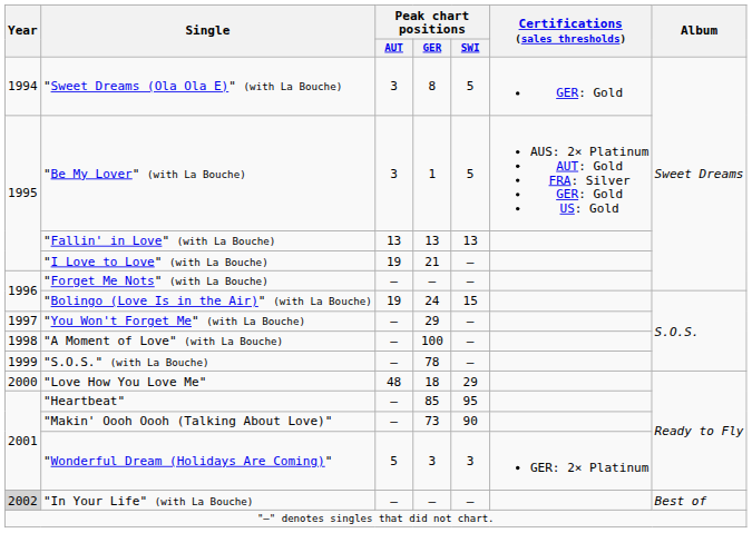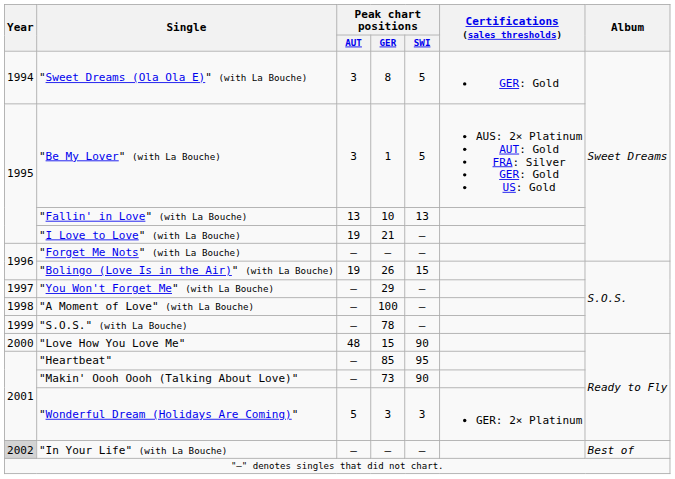 <table class="wikitable" style="text-align:center;">
 <tr>
 <th rowspan="2">Year</th>
 <th rowspan="2">Single</th>
 <th colspan="3">Peak chart positions</th>
 <th rowspan="2"><a href='#'>Certifications</a><br><small>(<a href='#'>sales thresholds</a>)</small></th>
 <th rowspan="2">Album</th>
 </tr>
 <tr style="font-size:smaller;">
 <th width="35"><a href='#'>AUT</a><br></th>
 <th width="35"><a href='#'>GER</a><br></th>
 <th width="35"><a href='#'>SWI</a><br></th>
 </tr>
 <tr>
 <td>1994</td>
 <td style="text-align:left">"<a href='#'>Sweet Dreams (Ola Ola E)</a>" <small>(with La Bouche)</small></td>
 <td>3</td>
 <td>8</td>
 <td>5</td>
 <td><br><ul><li><a href='#'>GER</a>: Gold</li></ul></td>
 <td style="text-align:left" rowspan="5"><em>Sweet Dreams</em></td>
 </tr>
 <tr>
 <td rowspan="3">1995</td>
 <td style="text-align:left">"<a href='#'>Be My Lover</a>" <small>(with La Bouche)</small></td>
 <td>3</td>
 <td>1</td>
 <td>5</td>
 <td><br><ul><li>AUS: 2× Platinum</li><li><a href='#'>AUT</a>: Gold</li><li><a href='#'>FRA</a>: Silver</li><li><a href='#'>GER</a>: Gold</li><li><a href='#'>US</a>: Gold</li></ul></td>
 </tr>
 <tr>
 <td style="text-align:left">"<a href='#'>Fallin' in Love</a>" <small>(with La Bouche)</small></td>
 <td>13</td>
-<td>13</td>
+<td>10</td>
 <td>13</td>
 <td></td>
 </tr>
 <tr>
 <td style="text-align:left">"<a href='#'>I Love to Love</a>" <small>(with La Bouche)</small></td>
 <td>19</td>
 <td>21</td>
 <td>—</td>
 <td></td>
 </tr>
 <tr>
 <td rowspan="2">1996</td>
 <td style="text-align:left">"<a href='#'>Forget Me Nots</a>" <small>(with La Bouche)</small></td>
 <td>—</td>
 <td>—</td>
 <td>—</td>
 <td></td>
 </tr>
 <tr>
 <td style="text-align:left">"<a href='#'>Bolingo (Love Is in the Air)</a>" <small>(with La Bouche)</small></td>
 <td>19</td>
-<td>24</td>
+<td>26</td>
 <td>15</td>
 <td></td>
 <td style="text-align:left" rowspan="4"><em>S.O.S.</em></td>
 </tr>
 <tr>
 <td>1997</td>
 <td style="text-align:left">"<a href='#'>You Won't Forget Me</a>" <small>(with La Bouche)</small></td>
 <td>—</td>
 <td>29</td>
 <td>—</td>
 <td></td>
 </tr>
 <tr>
 <td>1998</td>
 <td style="text-align:left">"A Moment of Love" <small>(with La Bouche)</small></td>
 <td>—</td>
 <td>100</td>
 <td>—</td>
 <td></td>
 </tr>
 <tr>
 <td>1999</td>
 <td style="text-align:left">"S.O.S." <small>(with La Bouche)</small></td>
 <td>—</td>
 <td>78</td>
 <td>—</td>
 <td></td>
 </tr>
 <tr>
 <td>2000</td>
 <td style="text-align:left">"Love How You Love Me"</td>
 <td>48</td>
-<td>18</td>
-<td>29</td>
+<td>15</td>
+<td>90</td>
 <td></td>
 <td style="text-align:left" rowspan="4"><em>Ready to Fly</em></td>
 </tr>
 <tr>
 <td rowspan="3">2001</td>
 <td style="text-align:left">"Heartbeat"</td>
 <td>—</td>
 <td>85</td>
 <td>95</td>
 <td></td>
 </tr>
 <tr>
 <td style="text-align:left">"Makin' Oooh Oooh (Talking About Love)"</td>
 <td>—</td>
 <td>73</td>
 <td>90</td>
 <td></td>
 </tr>
 <tr>
 <td style="text-align:left">"<a href='#'>Wonderful Dream (Holidays Are Coming)</a>"</td>
 <td>5</td>
 <td>3</td>
 <td>3</td>
 <td><br><ul><li>GER: 2× Platinum</li></ul></td>
 </tr>
 <tr>
 <td style="background: lightgrey;">2002</td>
 <td style="text-align:left">"In Your Life" <small>(with La Bouche)</small></td>
 <td>—</td>
 <td>—</td>
 <td>—</td>
 <td></td>
 <td style="text-align:left"><em>Best of</em></td>
 </tr>
 <tr>
 <td colspan="15" style="font-size:8pt">"—" denotes singles that did not chart.</td>
 </tr>
 </table>
